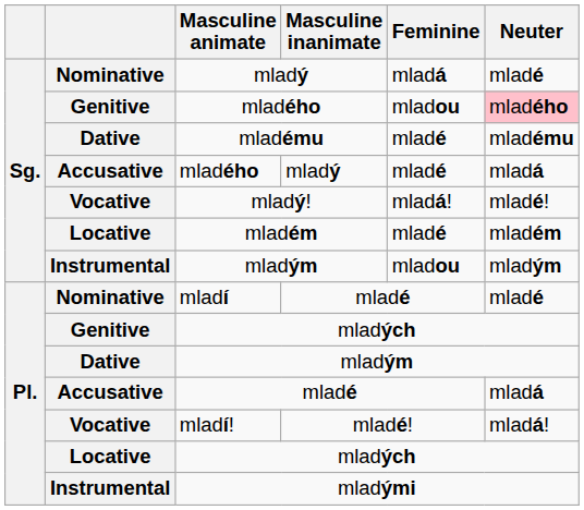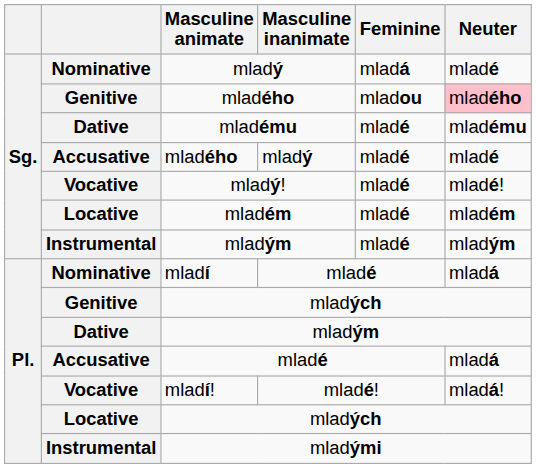 <table class=wikitable>
 <tr>
 <th> </th>
 <th> </th>
 <th>Masculine<br>animate</th>
 <th>Masculine<br>inanimate</th>
 <th>Feminine</th>
 <th>Neuter</th>
 </tr>
 <tr>
 <th rowspan="7">Sg.</th>
 <th>Nominative</th>
 <td colspan=2 align=center>mlad<strong>ý</strong></td>
 <td>mlad<strong>á</strong></td>
 <td>mlad<strong>é</strong></td>
 </tr>
 <tr>
 <th>Genitive</th>
 <td colspan=2 align=center>mlad<strong>ého</strong></td>
 <td>mlad<strong>ou</strong></td>
 <td style="background: pink;">mlad<strong>ého</strong></td>
 </tr>
 <tr>
 <th>Dative</th>
 <td colspan=2 align=center>mlad<strong>ému</strong></td>
 <td>mlad<strong>é</strong></td>
 <td>mlad<strong>ému</strong></td>
 </tr>
 <tr>
 <th>Accusative</th>
 <td>mlad<strong>ého</strong></td>
 <td>mlad<strong>ý</strong></td>
 <td>mlad<strong>é</strong></td>
-<td>mlad<strong>á</strong></td>
+<td>mlad<strong>é</strong></td>
 </tr>
 <tr>
 <th>Vocative</th>
 <td colspan=2 align=center>mlad<strong>ý</strong>!</td>
-<td>mlad<strong>á</strong>!</td>
+<td>mlad<strong>é</strong></td>
 <td>mlad<strong>é</strong>!</td>
 </tr>
 <tr>
 <th>Locative</th>
 <td colspan=2 align=center>mlad<strong>ém</strong></td>
 <td>mlad<strong>é</strong></td>
 <td>mlad<strong>ém</strong></td>
 </tr>
 <tr>
 <th>Instrumental</th>
 <td colspan=2 align=center>mlad<strong>ým</strong></td>
-<td>mlad<strong>ou</strong></td>
+<td>mlad<strong>é</strong></td>
 <td>mlad<strong>ým</strong></td>
 </tr>
 <tr>
 <th rowspan="7">Pl.</th>
 <th>Nominative</th>
 <td>mlad<strong>í</strong></td>
 <td colspan=2 align=center>mlad<strong>é</strong></td>
-<td>mlad<strong>é</strong></td>
+<td>mlad<strong>á</strong></td>
 </tr>
 <tr>
 <th>Genitive</th>
 <td colspan=4 align=center>mlad<strong>ých</strong></td>
 </tr>
 <tr>
 <th>Dative</th>
 <td colspan=4 align=center>mlad<strong>ým</strong></td>
 </tr>
 <tr>
 <th>Accusative</th>
 <td colspan=3 align=center>mlad<strong>é</strong></td>
 <td>mlad<strong>á</strong></td>
 </tr>
 <tr>
 <th>Vocative</th>
 <td>mlad<strong>í</strong>!</td>
 <td colspan=2 align=center>mlad<strong>é</strong>!</td>
 <td>mlad<strong>á</strong>!</td>
 </tr>
 <tr>
 <th>Locative</th>
 <td colspan=4 align=center>mlad<strong>ých</strong></td>
 </tr>
 <tr>
 <th>Instrumental</th>
 <td colspan=4 align=center>mlad<strong>ými</strong></td>
 </tr>
 </table>
